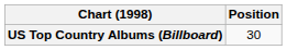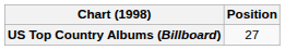 <table class="wikitable plainrowheaders" style="text-align:center">
 <tr>
 <th scope="col">Chart (1998)</th>
 <th scope="col">Position</th>
 </tr>
 <tr>
 <th scope="row">US Top Country Albums (<em>Billboard</em>)</th>
-<td>30</td>
+<td>27</td>
 </tr>
 </table>
